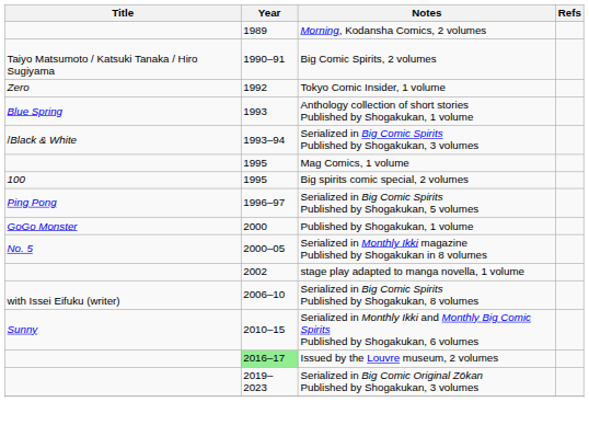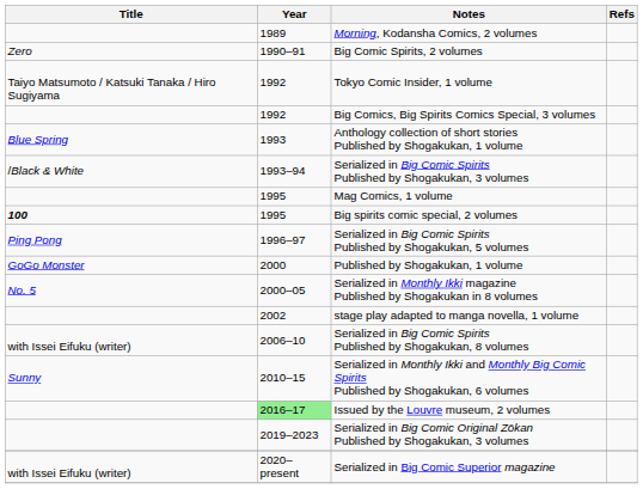 <table class="wikitable sortable">
 <tr>
 <th>Title</th>
 <th>Year</th>
 <th>Notes</th>
 <th>Refs</th>
 </tr>
 <tr>
 <td></td>
 <td>1989</td>
 <td><em><a href='#'>Morning</a></em>, Kodansha Comics, 2 volumes</td>
 <td></td>
 </tr>
 <tr>
-<td><br>Taiyo Matsumoto / Katsuki Tanaka / Hiro Sugiyama</td>
+<td><em>Zero</em></td>
 <td>1990–91</td>
 <td>Big Comic Spirits, 2 volumes</td>
 <td></td>
 </tr>
 <tr>
-<td><em>Zero</em></td>
+<td><br>Taiyo Matsumoto / Katsuki Tanaka / Hiro Sugiyama</td>
 <td>1992</td>
 <td>Tokyo Comic Insider, 1 volume</td>
+<td></td>
+</tr>
+<tr>
+<td></td>
+<td>1992</td>
+<td>Big Comics, Big Spirits Comics Special, 3 volumes</td>
 <td></td>
 </tr>
 <tr>
 <td><em><a href='#'>Blue Spring</a></em></td>
 <td>1993</td>
 <td>Anthology collection of short stories<br>Published by Shogakukan, 1 volume</td>
 <td></td>
 </tr>
 <tr>
 <td>/<em>Black & White</em></td>
 <td>1993–94</td>
 <td>Serialized in <em><a href='#'>Big Comic Spirits</a></em><br>Published by Shogakukan, 3 volumes</td>
 <td></td>
 </tr>
 <tr>
 <td></td>
 <td>1995</td>
 <td>Mag Comics, 1 volume</td>
 <td></td>
 </tr>
 <tr>
-<td><em>100</em></td>
+<td><strong><em>100</em></strong></td>
 <td>1995</td>
 <td>Big spirits comic special, 2 volumes</td>
 <td></td>
 </tr>
 <tr>
 <td><em><a href='#'>Ping Pong</a></em></td>
 <td>1996–97</td>
 <td>Serialized in <em>Big Comic Spirits</em><br>Published by Shogakukan, 5 volumes</td>
 <td></td>
 </tr>
 <tr>
 <td><em><a href='#'>GoGo Monster</a></em></td>
 <td>2000</td>
 <td>Published by Shogakukan, 1 volume</td>
 <td></td>
 </tr>
 <tr>
 <td><em><a href='#'>No. 5</a></em></td>
 <td>2000–05</td>
 <td>Serialized in <em><a href='#'>Monthly Ikki</a></em> magazine<br>Published by Shogakukan in 8 volumes</td>
 <td></td>
 </tr>
 <tr>
 <td></td>
 <td>2002</td>
 <td>stage play adapted to manga novella, 1 volume</td>
 <td></td>
 </tr>
 <tr>
 <td><br> with Issei Eifuku (writer)</td>
 <td>2006–10</td>
 <td>Serialized in <em>Big Comic Spirits</em><br>Published by Shogakukan, 8 volumes</td>
 <td></td>
 </tr>
 <tr>
 <td><em><a href='#'>Sunny</a></em></td>
 <td>2010–15</td>
 <td>Serialized in <em>Monthly Ikki</em> and <em><a href='#'>Monthly Big Comic Spirits</a></em><br>Published by Shogakukan, 6 volumes</td>
 <td></td>
 </tr>
 <tr>
 <td></td>
 <td style="background: lightgreen;">2016–17</td>
 <td>Issued by the <a href='#'>Louvre</a> museum, 2 volumes</td>
 <td></td>
 </tr>
 <tr>
 <td></td>
 <td>2019–2023</td>
 <td>Serialized in <em>Big Comic Original Zōkan</em><br>Published by Shogakukan, 3 volumes</td>
 <td></td>
 </tr>
 <tr>
 </tr>
 <tr>
+<td><br> with Issei Eifuku (writer)<em></td>
+<td>2020–present</td>
+<td>Serialized in </em><a href='#'>Big Comic Superior</a><em> magazine</td>
+<td></td>
+</tr>
+<tr>
 </tr>
 </table>
